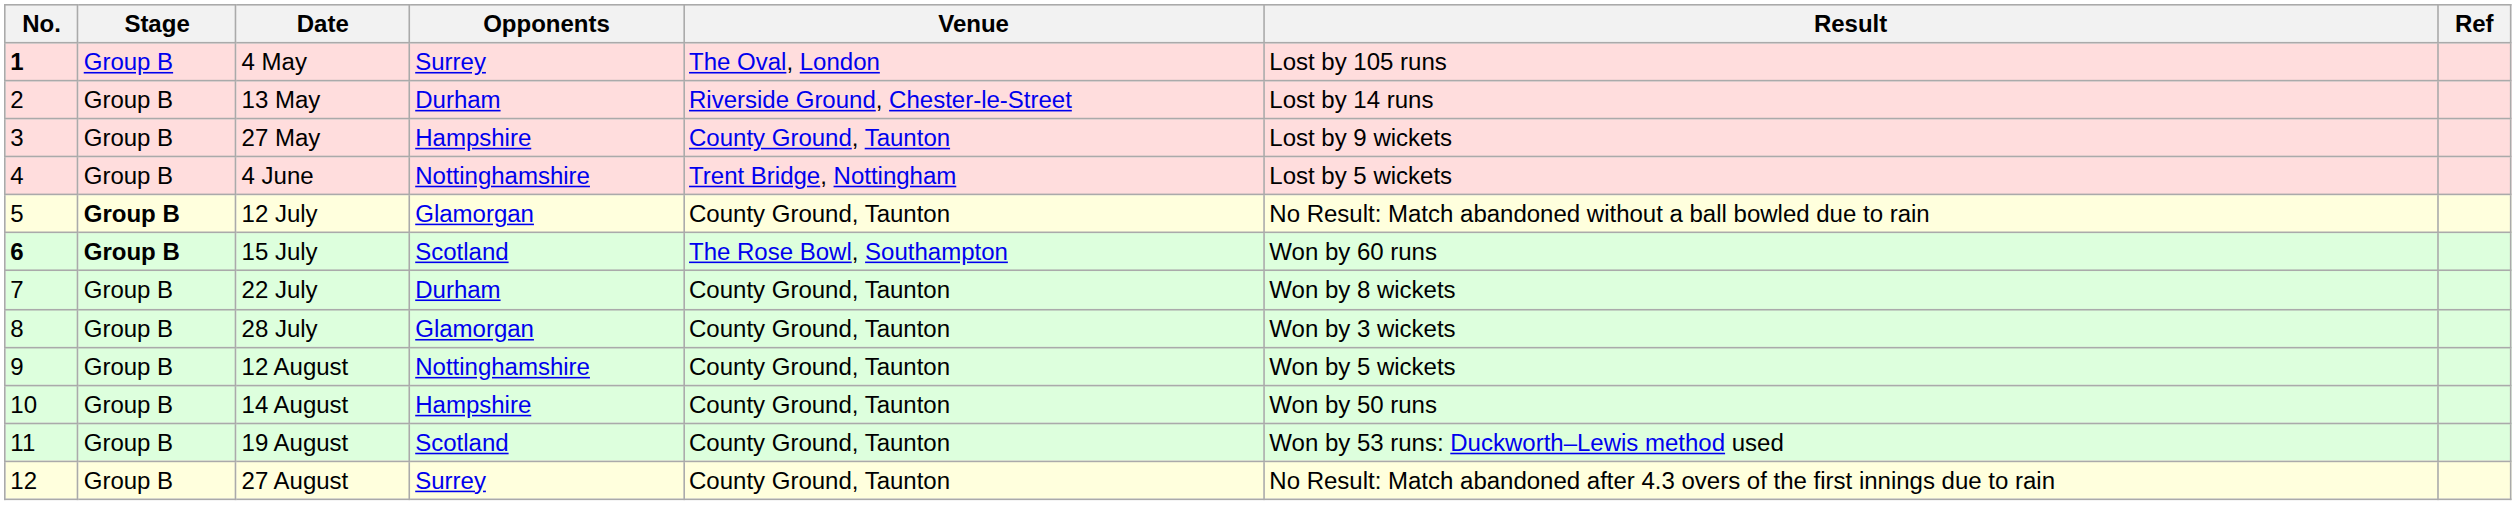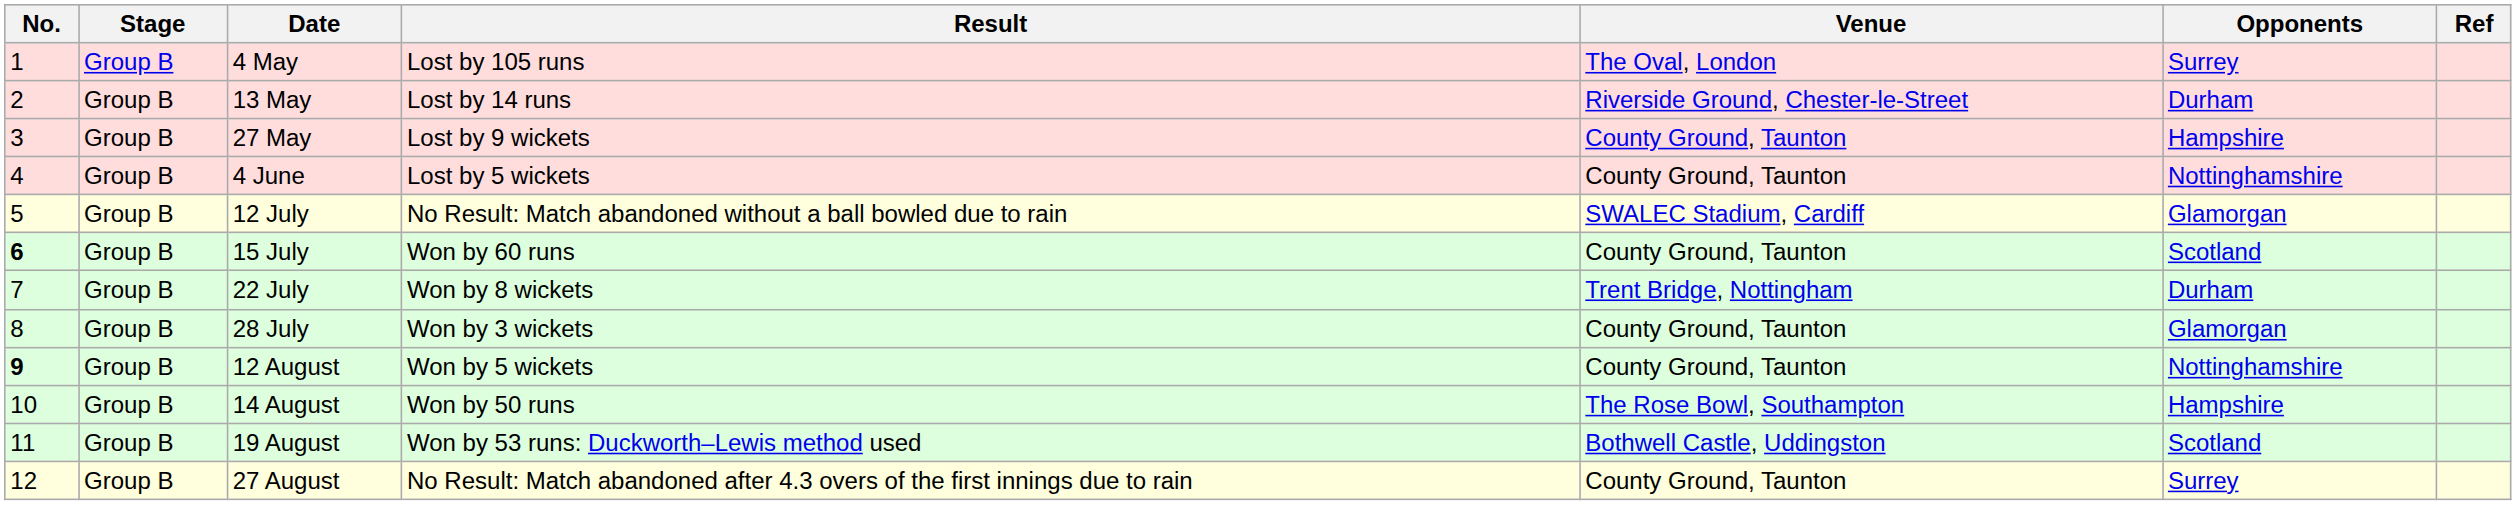 <table class="wikitable" width="80%" style="font-size: 95%">
 <tr bgcolor="#efefef">
 <th>No.</th>
 <th>Stage</th>
 <th>Date</th>
+<th>Result</th>
+<th>Venue</th>
 <th>Opponents</th>
-<th>Venue</th>
-<th>Result</th>
 <th>Ref</th>
 </tr>
 <tr bgcolor="#ffdddd">
-<td><strong>1</strong></td>
+<td>1</td>
 <td><a href='#'>Group B</a></td>
 <td>4 May</td>
+<td>Lost by 105 runs</td>
+<td><a href='#'>The Oval</a>, <a href='#'>London</a></td>
 <td><a href='#'>Surrey</a></td>
-<td><a href='#'>The Oval</a>, <a href='#'>London</a></td>
-<td>Lost by 105 runs</td>
 <td></td>
 </tr>
 <tr bgcolor="#ffdddd">
 <td>2</td>
 <td>Group B</td>
 <td>13 May</td>
+<td>Lost by 14 runs</td>
+<td><a href='#'>Riverside Ground</a>, <a href='#'>Chester-le-Street</a></td>
 <td><a href='#'>Durham</a></td>
-<td><a href='#'>Riverside Ground</a>, <a href='#'>Chester-le-Street</a></td>
-<td>Lost by 14 runs</td>
 <td></td>
 </tr>
 <tr bgcolor="#ffdddd">
 <td>3</td>
 <td>Group B</td>
 <td>27 May</td>
+<td>Lost by 9 wickets</td>
+<td><a href='#'>County Ground</a>, <a href='#'>Taunton</a></td>
 <td><a href='#'>Hampshire</a></td>
-<td><a href='#'>County Ground</a>, <a href='#'>Taunton</a></td>
-<td>Lost by 9 wickets</td>
 <td></td>
 </tr>
 <tr bgcolor="#ffdddd">
 <td>4</td>
 <td>Group B</td>
 <td>4 June</td>
+<td>Lost by 5 wickets</td>
+<td>County Ground, Taunton</td>
 <td><a href='#'>Nottinghamshire</a></td>
-<td><a href='#'>Trent Bridge</a>, <a href='#'>Nottingham</a></td>
-<td>Lost by 5 wickets</td>
 <td></td>
 </tr>
 <tr bgcolor="#ffffdd">
 <td>5</td>
-<td><strong>Group B</strong></td>
+<td>Group B</td>
 <td>12 July</td>
+<td>No Result: Match abandoned without a ball bowled due to rain</td>
+<td><a href='#'>SWALEC Stadium</a>, <a href='#'>Cardiff</a></td>
 <td><a href='#'>Glamorgan</a></td>
-<td>County Ground, Taunton</td>
-<td>No Result: Match abandoned without a ball bowled due to rain</td>
 <td></td>
 </tr>
 <tr bgcolor="#ddffdd">
 <td><strong>6</strong></td>
-<td><strong>Group B</strong></td>
+<td>Group B</td>
 <td>15 July</td>
+<td>Won by 60 runs</td>
+<td>County Ground, Taunton</td>
 <td><a href='#'>Scotland</a></td>
-<td><a href='#'>The Rose Bowl</a>, <a href='#'>Southampton</a></td>
-<td>Won by 60 runs</td>
 <td></td>
 </tr>
 <tr bgcolor="#ddffdd">
 <td>7</td>
 <td>Group B</td>
 <td>22 July</td>
+<td>Won by 8 wickets</td>
+<td><a href='#'>Trent Bridge</a>, <a href='#'>Nottingham</a></td>
 <td><a href='#'>Durham</a></td>
-<td>County Ground, Taunton</td>
-<td>Won by 8 wickets</td>
 <td></td>
 </tr>
 <tr bgcolor="#ddffdd">
 <td>8</td>
 <td>Group B</td>
 <td>28 July</td>
+<td>Won by 3 wickets</td>
+<td>County Ground, Taunton</td>
 <td><a href='#'>Glamorgan</a></td>
-<td>County Ground, Taunton</td>
-<td>Won by 3 wickets</td>
 <td></td>
 </tr>
 <tr bgcolor="#ddffdd">
-<td>9</td>
+<td><strong>9</strong></td>
 <td>Group B</td>
 <td>12 August</td>
+<td>Won by 5 wickets</td>
+<td>County Ground, Taunton</td>
 <td><a href='#'>Nottinghamshire</a></td>
-<td>County Ground, Taunton</td>
-<td>Won by 5 wickets</td>
 <td></td>
 </tr>
 <tr bgcolor="#ddffdd">
 <td>10</td>
 <td>Group B</td>
 <td>14 August</td>
+<td>Won by 50 runs</td>
+<td><a href='#'>The Rose Bowl</a>, <a href='#'>Southampton</a></td>
 <td><a href='#'>Hampshire</a></td>
-<td>County Ground, Taunton</td>
-<td>Won by 50 runs</td>
 <td></td>
 </tr>
 <tr bgcolor="#ddffdd">
 <td>11</td>
 <td>Group B</td>
 <td>19 August</td>
+<td>Won by 53 runs: <a href='#'>Duckworth–Lewis method</a> used</td>
+<td><a href='#'>Bothwell Castle</a>, <a href='#'>Uddingston</a></td>
 <td><a href='#'>Scotland</a></td>
-<td>County Ground, Taunton</td>
-<td>Won by 53 runs: <a href='#'>Duckworth–Lewis method</a> used</td>
 <td></td>
 </tr>
 <tr bgcolor="#ffffdd">
 <td>12</td>
 <td>Group B</td>
 <td>27 August</td>
+<td>No Result: Match abandoned after 4.3 overs of the first innings due to rain</td>
+<td>County Ground, Taunton</td>
 <td><a href='#'>Surrey</a></td>
-<td>County Ground, Taunton</td>
-<td>No Result: Match abandoned after 4.3 overs of the first innings due to rain</td>
 <td></td>
 </tr>
 </table>
